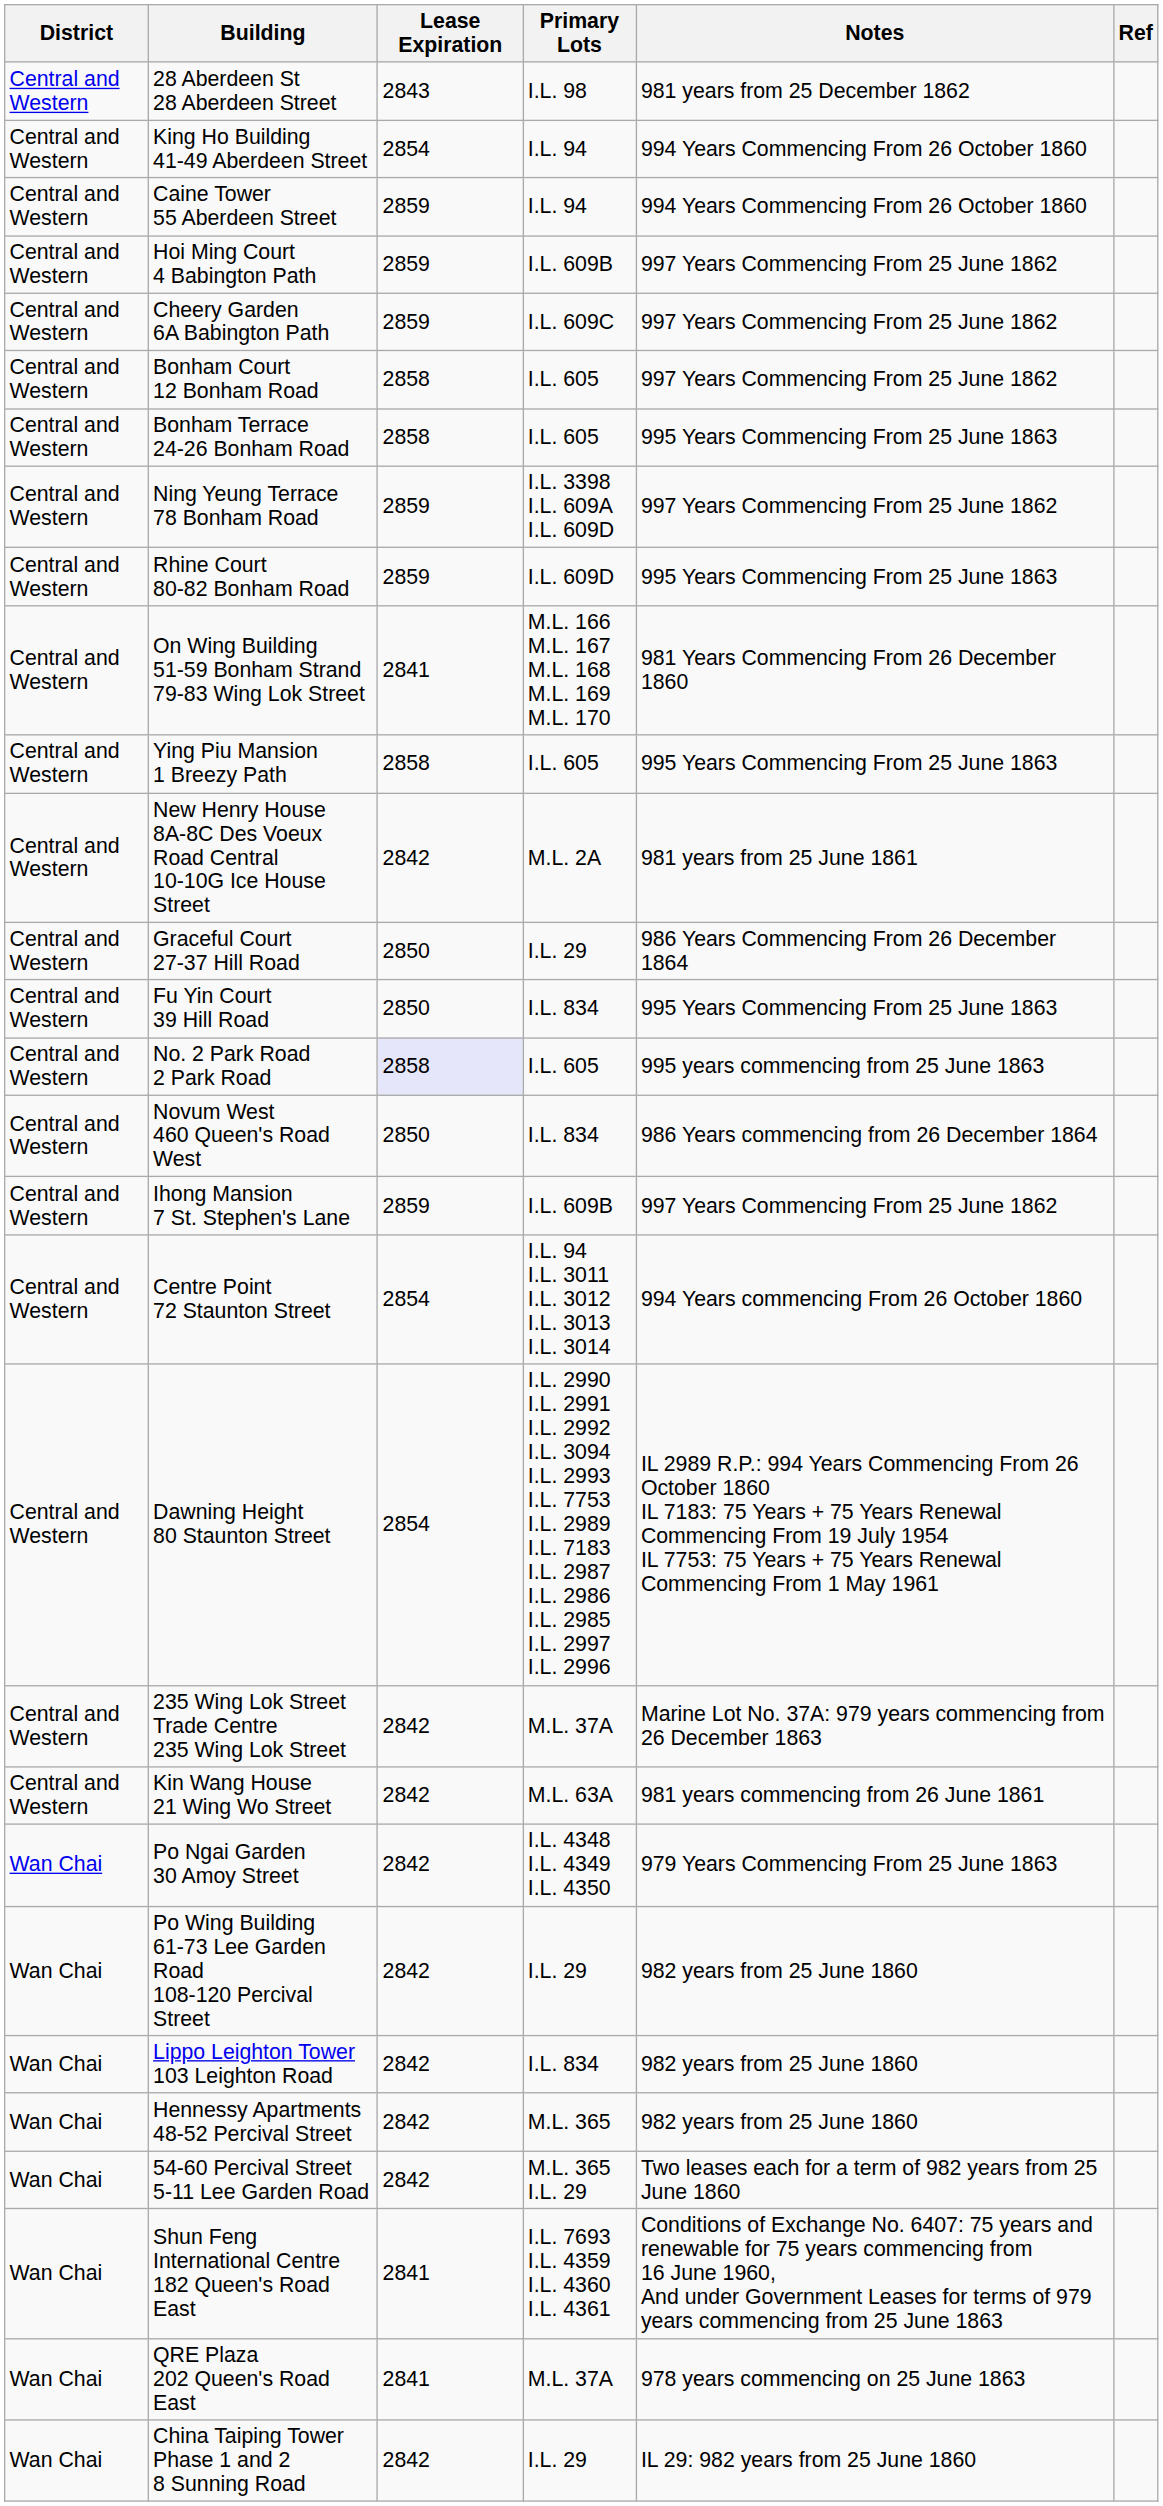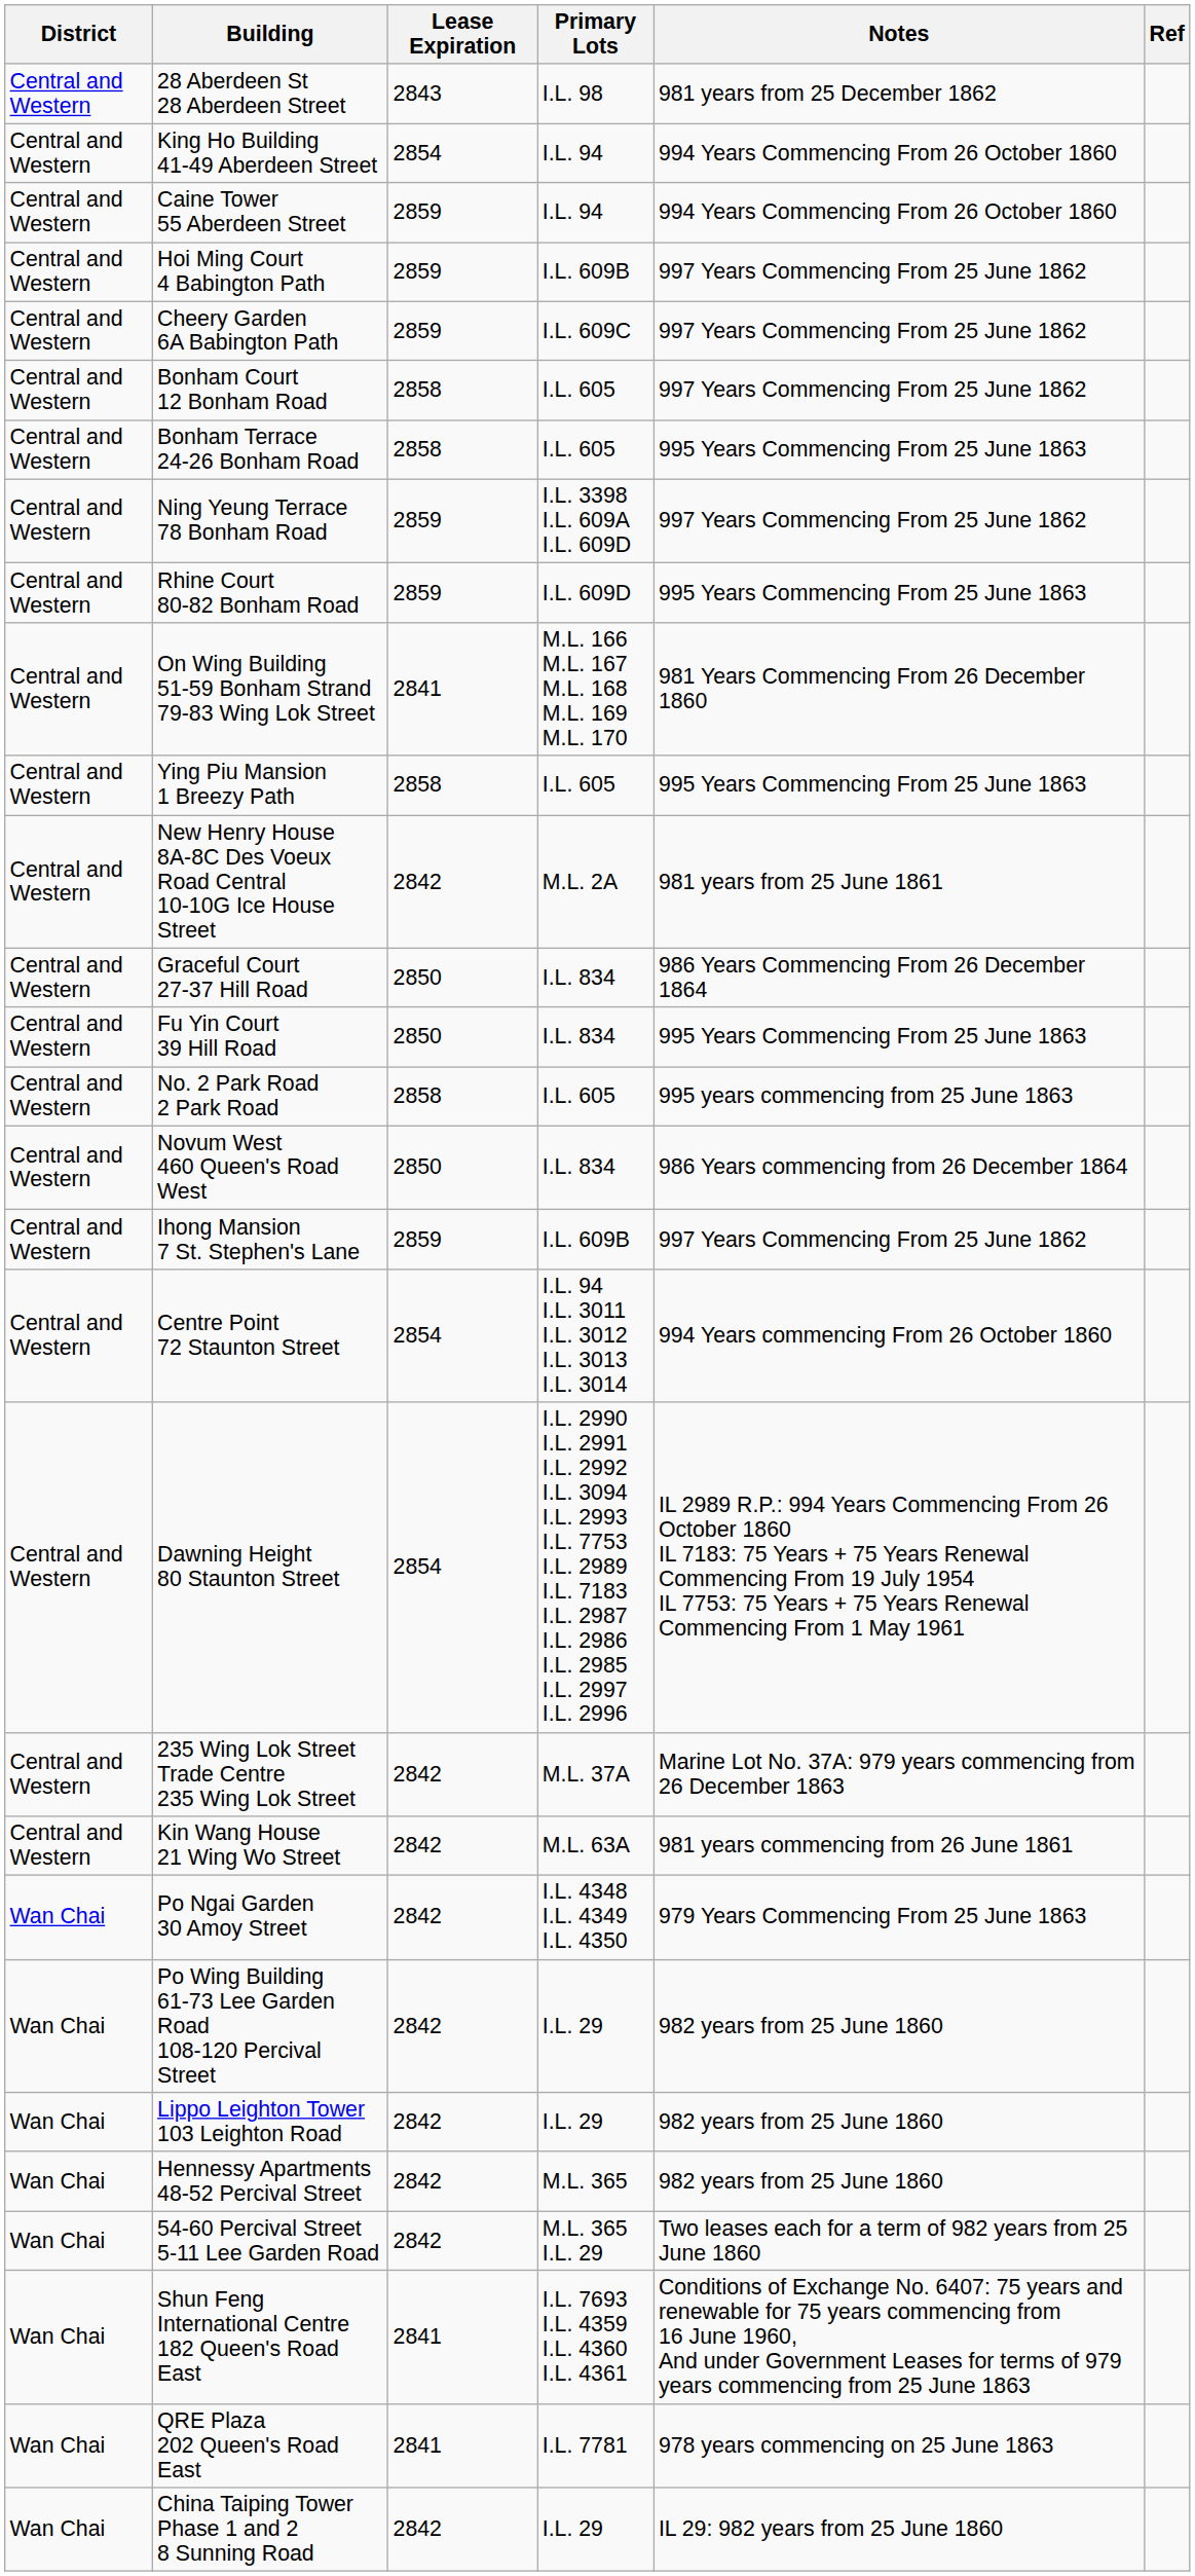 <table class="wikitable">
 <tr>
 <th>District</th>
 <th>Building</th>
 <th>Lease Expiration</th>
 <th>Primary Lots</th>
 <th>Notes</th>
 <th>Ref</th>
 </tr>
 <tr>
 <td><a href='#'>Central and Western</a></td>
 <td>28 Aberdeen St<br>28 Aberdeen Street</td>
 <td>2843</td>
 <td>I.L. 98</td>
 <td>981 years from 25 December 1862</td>
 <td></td>
 </tr>
 <tr>
 <td>Central and Western</td>
 <td>King Ho Building<br>41-49 Aberdeen Street</td>
 <td>2854</td>
 <td>I.L. 94</td>
 <td>994 Years Commencing From 26 October 1860</td>
 <td></td>
 </tr>
 <tr>
 <td>Central and Western</td>
 <td>Caine Tower<br>55 Aberdeen Street</td>
 <td>2859</td>
 <td>I.L. 94</td>
 <td>994 Years Commencing From 26 October 1860</td>
 <td></td>
 </tr>
 <tr>
 <td>Central and Western</td>
 <td>Hoi Ming Court<br>4 Babington Path</td>
 <td>2859</td>
 <td>I.L. 609B</td>
 <td>997 Years Commencing From 25 June 1862</td>
 <td></td>
 </tr>
 <tr>
 <td>Central and Western</td>
 <td>Cheery Garden<br>6A Babington Path</td>
 <td>2859</td>
 <td>I.L. 609C</td>
 <td>997 Years Commencing From 25 June 1862</td>
 <td></td>
 </tr>
 <tr>
 <td>Central and Western</td>
 <td>Bonham Court<br>12 Bonham Road</td>
 <td>2858</td>
 <td>I.L. 605</td>
 <td>997 Years Commencing From 25 June 1862</td>
 <td></td>
 </tr>
 <tr>
 <td>Central and Western</td>
 <td>Bonham Terrace<br>24-26 Bonham Road</td>
 <td>2858</td>
 <td>I.L. 605</td>
 <td>995 Years Commencing From 25 June 1863</td>
 <td></td>
 </tr>
 <tr>
 <td>Central and Western</td>
 <td>Ning Yeung Terrace<br>78 Bonham Road</td>
 <td>2859</td>
 <td>I.L. 3398<br>I.L. 609A<br>I.L. 609D</td>
 <td>997 Years Commencing From 25 June 1862</td>
 <td></td>
 </tr>
 <tr>
 <td>Central and Western</td>
 <td>Rhine Court<br>80-82 Bonham Road</td>
 <td>2859</td>
 <td>I.L. 609D</td>
 <td>995 Years Commencing From 25 June 1863</td>
 <td></td>
 </tr>
 <tr>
 <td>Central and Western</td>
 <td>On Wing Building<br>51-59 Bonham Strand<br>79-83 Wing Lok Street</td>
 <td>2841</td>
 <td>M.L. 166<br>M.L. 167<br>M.L. 168<br>M.L. 169<br>M.L. 170</td>
 <td>981 Years Commencing From 26 December 1860</td>
 <td></td>
 </tr>
 <tr>
 <td>Central and Western</td>
 <td>Ying Piu Mansion<br>1 Breezy Path</td>
 <td>2858</td>
 <td>I.L. 605</td>
 <td>995 Years Commencing From 25 June 1863</td>
 <td></td>
 </tr>
 <tr>
 <td>Central and Western</td>
 <td>New Henry House<br>8A-8C Des Voeux Road Central<br>10-10G Ice House Street</td>
 <td>2842</td>
 <td>M.L. 2A</td>
 <td>981 years from 25 June 1861</td>
 <td></td>
 </tr>
 <tr>
 <td>Central and Western</td>
 <td>Graceful Court<br>27-37 Hill Road</td>
 <td>2850</td>
-<td>I.L. 29</td>
+<td>I.L. 834</td>
 <td>986 Years Commencing From 26 December 1864</td>
 <td></td>
 </tr>
 <tr>
 <td>Central and Western</td>
 <td>Fu Yin Court<br>39 Hill Road</td>
 <td>2850</td>
 <td>I.L. 834</td>
 <td>995 Years Commencing From 25 June 1863</td>
 <td></td>
 </tr>
 <tr>
 <td>Central and Western</td>
 <td>No. 2 Park Road<br>2 Park Road</td>
-<td style="background: lavender;">2858</td>
+<td>2858</td>
 <td>I.L. 605</td>
 <td>995 years commencing from 25 June 1863</td>
 <td></td>
 </tr>
 <tr>
 <td>Central and Western</td>
 <td>Novum West<br>460 Queen's Road West</td>
 <td>2850</td>
 <td>I.L. 834</td>
 <td>986 Years commencing from 26 December 1864</td>
 <td></td>
 </tr>
 <tr>
 <td>Central and Western</td>
 <td>Ihong Mansion<br>7 St. Stephen's Lane</td>
 <td>2859</td>
 <td>I.L. 609B</td>
 <td>997 Years Commencing From 25 June 1862</td>
 <td></td>
 </tr>
 <tr>
 <td>Central and Western</td>
 <td>Centre Point<br>72 Staunton Street</td>
 <td>2854</td>
 <td>I.L. 94<br>I.L. 3011<br>I.L. 3012<br>I.L. 3013<br>I.L. 3014</td>
 <td>994 Years commencing From 26 October 1860</td>
 <td></td>
 </tr>
 <tr>
 <td>Central and Western</td>
 <td>Dawning Height<br>80 Staunton Street</td>
 <td>2854</td>
 <td>I.L. 2990<br>I.L. 2991<br>I.L. 2992<br>I.L. 3094<br>I.L. 2993<br>I.L. 7753<br>I.L. 2989<br>I.L. 7183<br>I.L. 2987<br>I.L. 2986<br>I.L. 2985<br>I.L. 2997<br>I.L. 2996</td>
 <td>IL 2989 R.P.: 994 Years Commencing From 26 October 1860<br>IL 7183: 75 Years + 75 Years Renewal Commencing From 19 July 1954<br>IL 7753: 75 Years + 75 Years Renewal Commencing From 1 May 1961</td>
 <td></td>
 </tr>
 <tr>
 <td>Central and Western</td>
 <td>235 Wing Lok Street Trade Centre<br>235 Wing Lok Street</td>
 <td>2842</td>
 <td>M.L. 37A</td>
 <td>Marine Lot No. 37A: 979 years commencing from 26 December 1863</td>
 <td></td>
 </tr>
 <tr>
 <td>Central and Western</td>
 <td>Kin Wang House<br>21 Wing Wo Street</td>
 <td>2842</td>
 <td>M.L. 63A</td>
 <td>981 years commencing from 26 June 1861</td>
 <td></td>
 </tr>
 <tr>
 <td><a href='#'>Wan Chai</a></td>
 <td>Po Ngai Garden<br>30 Amoy Street</td>
 <td>2842</td>
 <td>I.L. 4348<br>I.L. 4349<br>I.L. 4350</td>
 <td>979 Years Commencing From 25 June 1863</td>
 <td></td>
 </tr>
 <tr>
 <td>Wan Chai</td>
 <td>Po Wing Building<br>61-73 Lee Garden Road<br>108-120 Percival Street</td>
 <td>2842</td>
 <td>I.L. 29</td>
 <td>982 years from 25 June 1860</td>
 <td></td>
 </tr>
 <tr>
 <td>Wan Chai</td>
 <td><a href='#'>Lippo Leighton Tower</a><br>103 Leighton Road</td>
 <td>2842</td>
-<td>I.L. 834</td>
+<td>I.L. 29</td>
 <td>982 years from 25 June 1860</td>
 <td></td>
 </tr>
 <tr>
 <td>Wan Chai</td>
 <td>Hennessy Apartments<br>48-52 Percival Street</td>
 <td>2842</td>
 <td>M.L. 365</td>
 <td>982 years from 25 June 1860</td>
 <td></td>
 </tr>
 <tr>
 <td>Wan Chai</td>
 <td>54-60 Percival Street<br>5-11 Lee Garden Road</td>
 <td>2842</td>
 <td>M.L. 365<br>I.L. 29</td>
 <td>Two leases each for a term of 982 years from 25 June 1860</td>
 <td></td>
 </tr>
 <tr>
 <td>Wan Chai</td>
 <td>Shun Feng International Centre<br>182 Queen's Road East</td>
 <td>2841</td>
 <td>I.L. 7693<br>I.L. 4359<br>I.L. 4360<br>I.L. 4361</td>
 <td>Conditions of Exchange No. 6407: 75 years and renewable for 75 years commencing from<br>16 June 1960,<br>And under Government Leases for terms of 979 years commencing from 25 June 1863</td>
 <td></td>
 </tr>
 <tr>
 <td>Wan Chai</td>
 <td>QRE Plaza<br>202 Queen's Road East</td>
 <td>2841</td>
-<td>M.L. 37A</td>
+<td>I.L. 7781</td>
 <td>978 years commencing on 25 June 1863</td>
 <td></td>
 </tr>
 <tr>
 <td>Wan Chai</td>
 <td>China Taiping Tower Phase 1 and 2<br>8 Sunning Road</td>
 <td>2842</td>
 <td>I.L. 29</td>
 <td>IL 29: 982 years from 25 June 1860</td>
 <td></td>
 </tr>
 </table>
